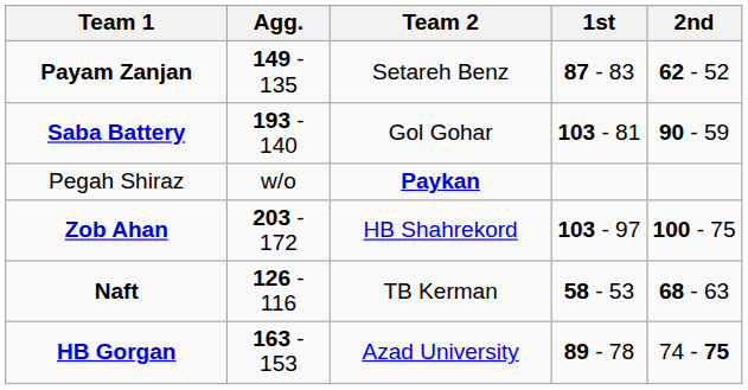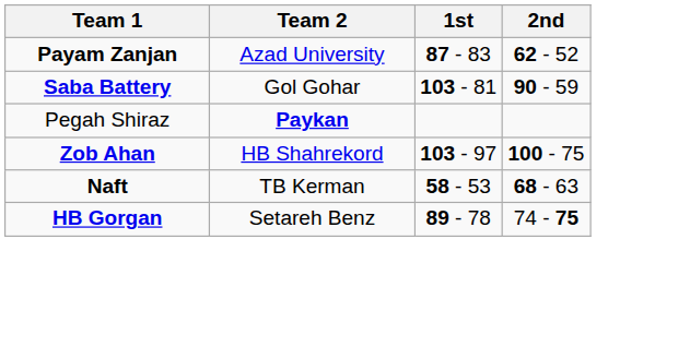 <table class="wikitable" style="text-align:center">
 <tr>
 <th width=150>Team 1</th>
-<th width=65>Agg.</th>
 <th width=150>Team 2</th>
 <th width=60>1st</th>
 <th width=60>2nd</th>
 </tr>
 <tr>
 <td><strong>Payam Zanjan</strong></td>
-<td><strong>149</strong> - 135</td>
-<td>Setareh Benz</td>
+<td><a href='#'>Azad University</a></td>
 <td><strong>87</strong> - 83</td>
 <td><strong>62</strong> - 52</td>
 </tr>
 <tr>
 <td><strong><a href='#'>Saba Battery</a></strong></td>
-<td><strong>193</strong> - 140</td>
 <td>Gol Gohar</td>
 <td><strong>103</strong> - 81</td>
 <td><strong>90</strong> - 59</td>
 </tr>
 <tr>
 <td>Pegah Shiraz</td>
-<td>w/o</td>
 <td><strong><a href='#'>Paykan</a></strong></td>
 <td></td>
 <td></td>
 </tr>
 <tr>
 <td><strong><a href='#'>Zob Ahan</a></strong></td>
-<td><strong>203</strong> - 172</td>
 <td><a href='#'>HB Shahrekord</a></td>
 <td><strong>103</strong> - 97</td>
 <td><strong>100</strong> - 75</td>
 </tr>
 <tr>
 <td><strong>Naft</strong></td>
-<td><strong>126</strong> - 116</td>
 <td>TB Kerman</td>
 <td><strong>58</strong> - 53</td>
 <td><strong>68</strong> - 63</td>
 </tr>
 <tr>
 <td><strong><a href='#'>HB Gorgan</a></strong></td>
-<td><strong>163</strong> - 153</td>
-<td><a href='#'>Azad University</a></td>
+<td>Setareh Benz</td>
 <td><strong>89</strong> - 78</td>
 <td>74 - <strong>75</strong></td>
 </tr>
 </table>
